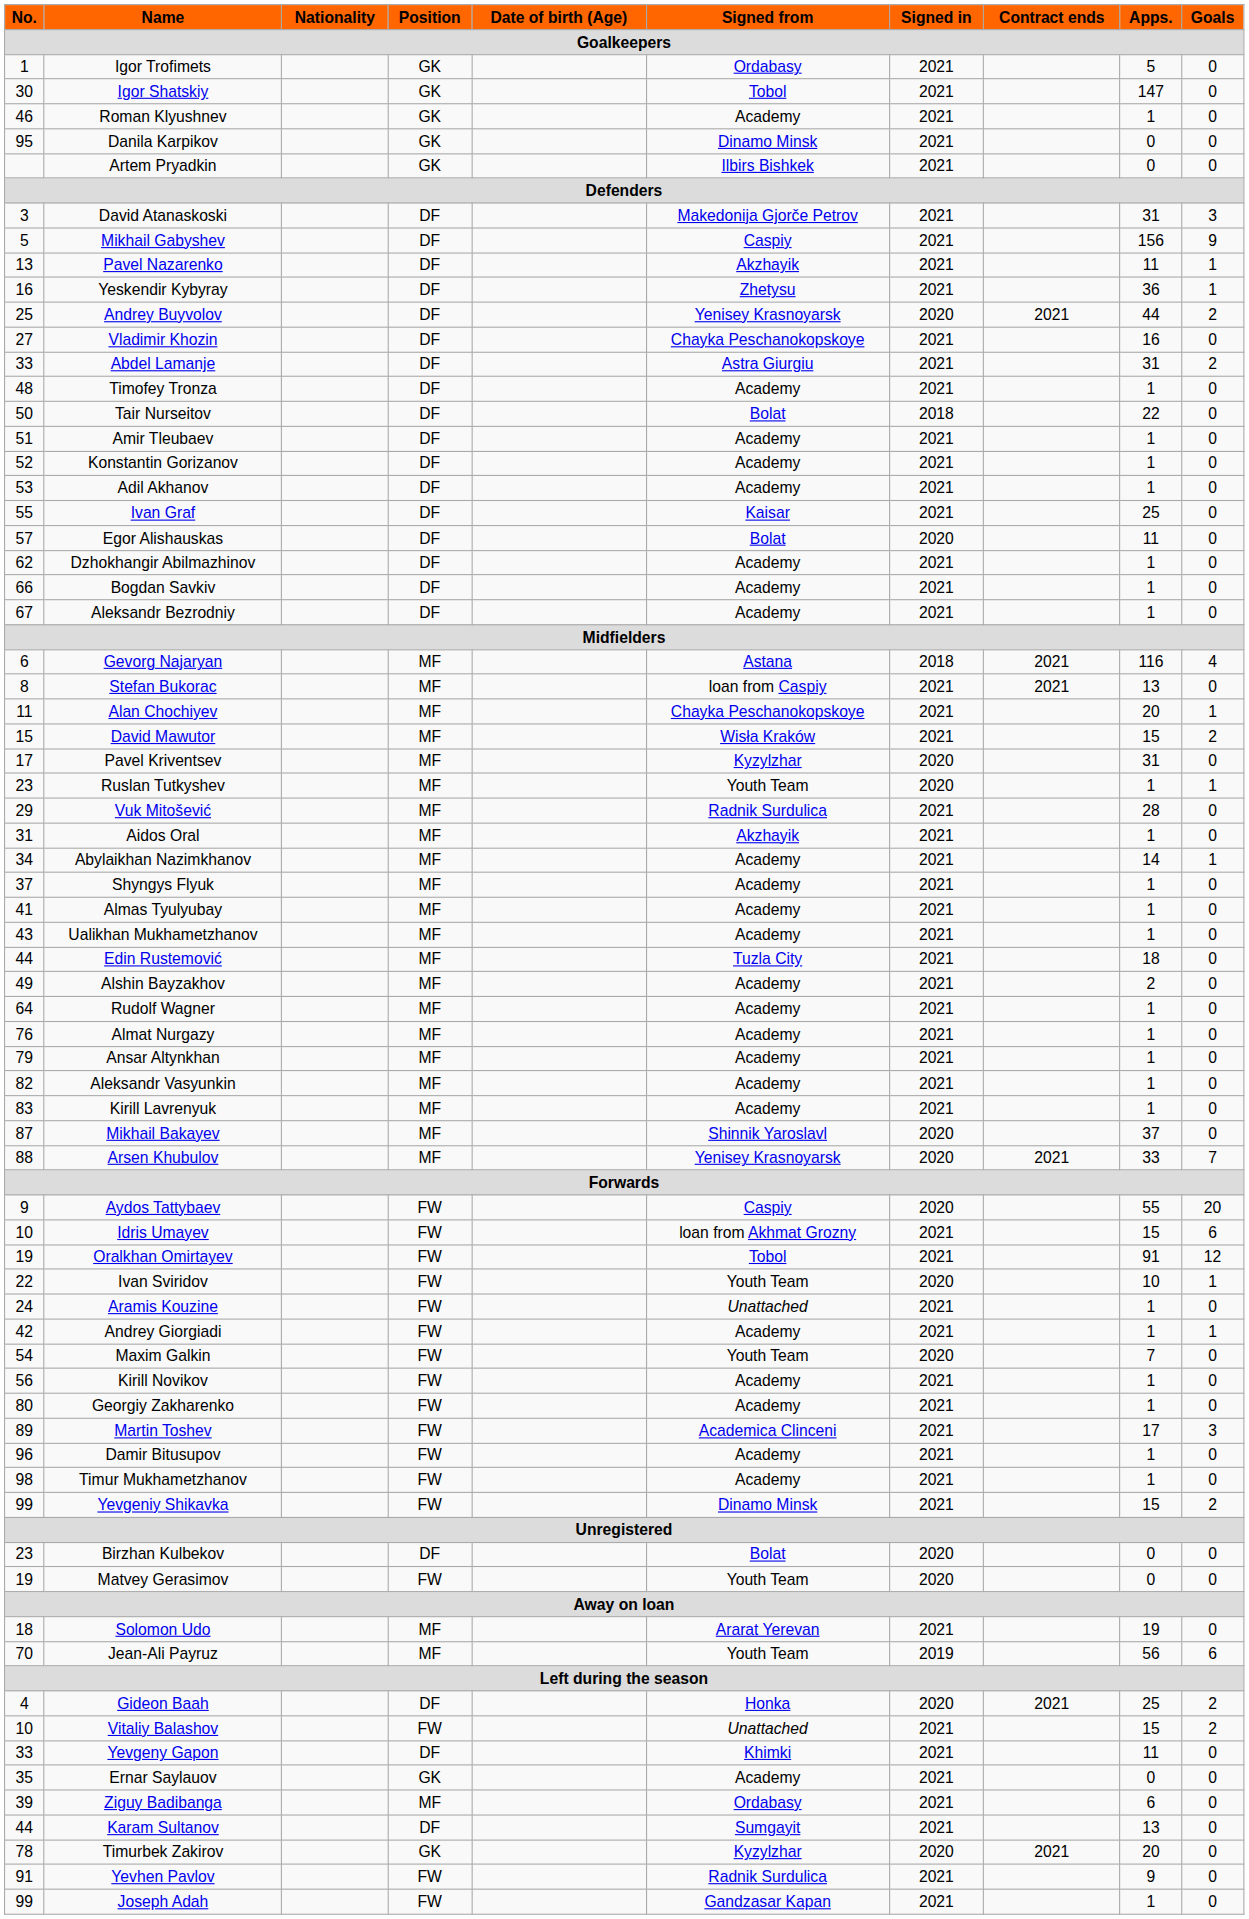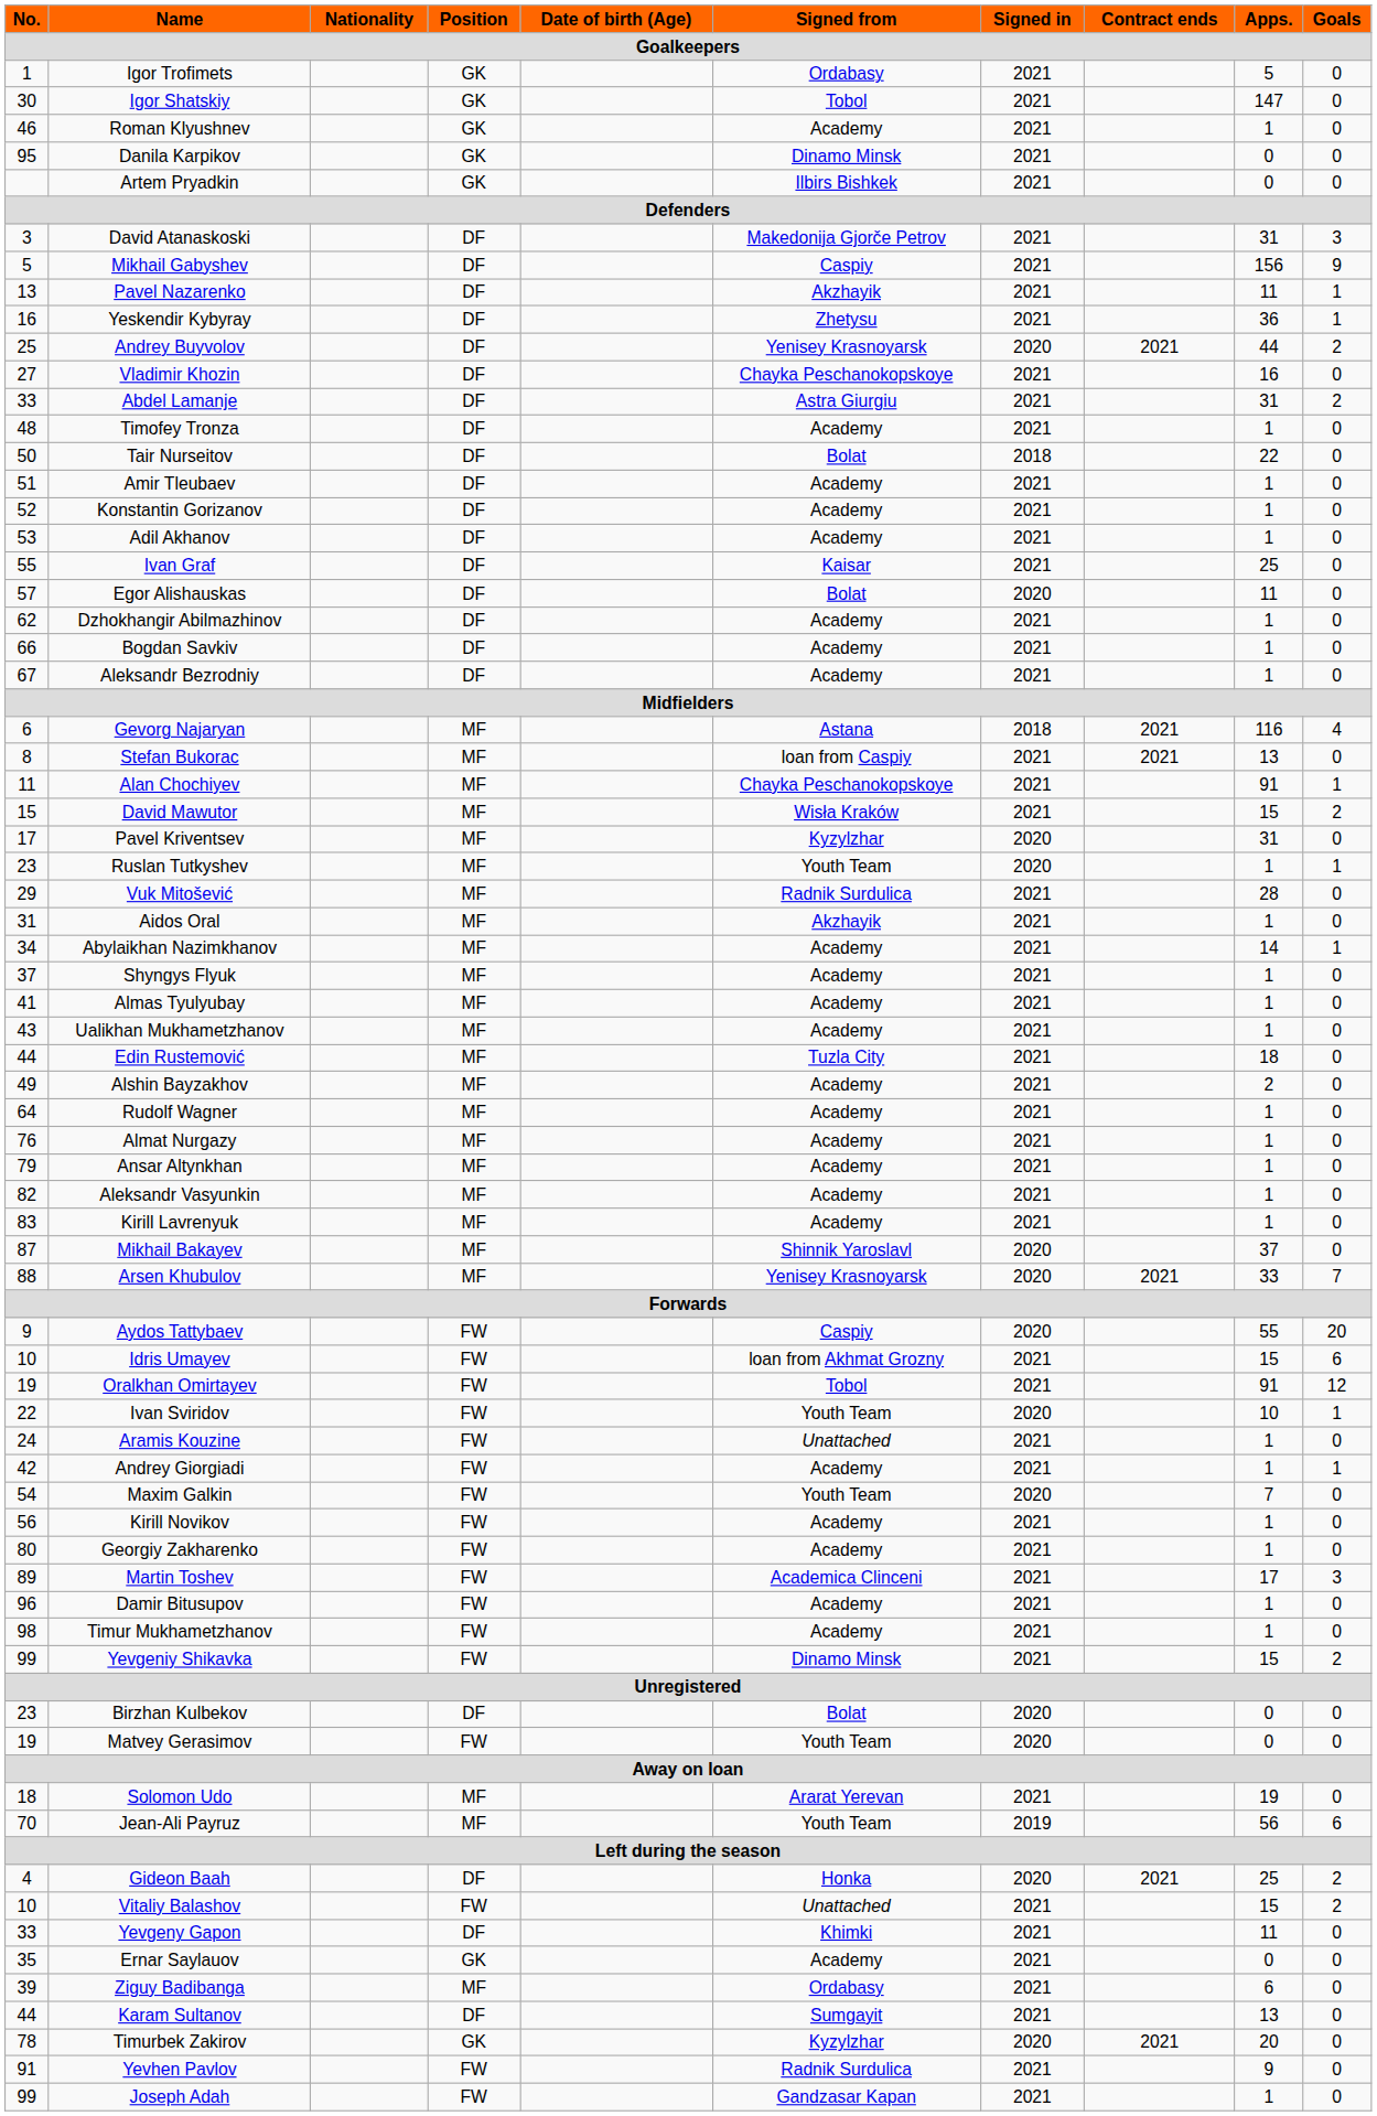 <table class="wikitable"  style="text-align:center; font-size:90%; width:90%;">
 <tr>
 <th style="background:#FF6600; color:#000000; text-align:center;">No.</th>
 <th style="background:#FF6600; color:#000000; text-align:center;">Name</th>
 <th style="background:#FF6600; color:#000000; text-align:center;">Nationality</th>
 <th style="background:#FF6600; color:#000000; text-align:center;">Position</th>
 <th style="background:#FF6600; color:#000000; text-align:center;">Date of birth (Age)</th>
 <th style="background:#FF6600; color:#000000; text-align:center;">Signed from</th>
 <th style="background:#FF6600; color:#000000; text-align:center;">Signed in</th>
 <th style="background:#FF6600; color:#000000; text-align:center;">Contract ends</th>
 <th style="background:#FF6600; color:#000000; text-align:center;">Apps.</th>
 <th style="background:#FF6600; color:#000000; text-align:center;">Goals</th>
 </tr>
 <tr>
 <th colspan="11"  style="background:#dcdcdc; text-align:center;">Goalkeepers</th>
 </tr>
 <tr>
 <td>1</td>
 <td>Igor Trofimets</td>
 <td></td>
 <td>GK</td>
 <td></td>
 <td><a href='#'>Ordabasy</a></td>
 <td>2021</td>
 <td></td>
 <td>5</td>
 <td>0</td>
 </tr>
 <tr>
 <td>30</td>
 <td><a href='#'>Igor Shatskiy</a></td>
 <td></td>
 <td>GK</td>
 <td></td>
 <td><a href='#'>Tobol</a></td>
 <td>2021</td>
 <td></td>
 <td>147</td>
 <td>0</td>
 </tr>
 <tr>
 <td>46</td>
 <td>Roman Klyushnev</td>
 <td></td>
 <td>GK</td>
 <td></td>
 <td>Academy</td>
 <td>2021</td>
 <td></td>
 <td>1</td>
 <td>0</td>
 </tr>
 <tr>
 <td>95</td>
 <td>Danila Karpikov</td>
 <td></td>
 <td>GK</td>
 <td></td>
 <td><a href='#'>Dinamo Minsk</a></td>
 <td>2021</td>
 <td></td>
 <td>0</td>
 <td>0</td>
 </tr>
 <tr>
 <td></td>
 <td>Artem Pryadkin</td>
 <td></td>
 <td>GK</td>
 <td></td>
 <td><a href='#'>Ilbirs Bishkek</a></td>
 <td>2021</td>
 <td></td>
 <td>0</td>
 <td>0</td>
 </tr>
 <tr>
 <th colspan="11"  style="background:#dcdcdc; text-align:center;">Defenders</th>
 </tr>
 <tr>
 <td>3</td>
 <td>David Atanaskoski</td>
 <td></td>
 <td>DF</td>
 <td></td>
 <td><a href='#'>Makedonija Gjorče Petrov</a></td>
 <td>2021</td>
 <td></td>
 <td>31</td>
 <td>3</td>
 </tr>
 <tr>
 <td>5</td>
 <td><a href='#'>Mikhail Gabyshev</a></td>
 <td></td>
 <td>DF</td>
 <td></td>
 <td><a href='#'>Caspiy</a></td>
 <td>2021</td>
 <td></td>
 <td>156</td>
 <td>9</td>
 </tr>
 <tr>
 <td>13</td>
 <td><a href='#'>Pavel Nazarenko</a></td>
 <td></td>
 <td>DF</td>
 <td></td>
 <td><a href='#'>Akzhayik</a></td>
 <td>2021</td>
 <td></td>
 <td>11</td>
 <td>1</td>
 </tr>
 <tr>
 <td>16</td>
 <td>Yeskendir Kybyray</td>
 <td></td>
 <td>DF</td>
 <td></td>
 <td><a href='#'>Zhetysu</a></td>
 <td>2021</td>
 <td></td>
 <td>36</td>
 <td>1</td>
 </tr>
 <tr>
 <td>25</td>
 <td><a href='#'>Andrey Buyvolov</a></td>
 <td></td>
 <td>DF</td>
 <td></td>
 <td><a href='#'>Yenisey Krasnoyarsk</a></td>
 <td>2020</td>
 <td>2021</td>
 <td>44</td>
 <td>2</td>
 </tr>
 <tr>
 <td>27</td>
 <td><a href='#'>Vladimir Khozin</a></td>
 <td></td>
 <td>DF</td>
 <td></td>
 <td><a href='#'>Chayka Peschanokopskoye</a></td>
 <td>2021</td>
 <td></td>
 <td>16</td>
 <td>0</td>
 </tr>
 <tr>
 <td>33</td>
 <td><a href='#'>Abdel Lamanje</a></td>
 <td></td>
 <td>DF</td>
 <td></td>
 <td><a href='#'>Astra Giurgiu</a></td>
 <td>2021</td>
 <td></td>
 <td>31</td>
 <td>2</td>
 </tr>
 <tr>
 <td>48</td>
 <td>Timofey Tronza</td>
 <td></td>
 <td>DF</td>
 <td></td>
 <td>Academy</td>
 <td>2021</td>
 <td></td>
 <td>1</td>
 <td>0</td>
 </tr>
 <tr>
 <td>50</td>
 <td>Tair Nurseitov</td>
 <td></td>
 <td>DF</td>
 <td></td>
 <td><a href='#'>Bolat</a></td>
 <td>2018</td>
 <td></td>
 <td>22</td>
 <td>0</td>
 </tr>
 <tr>
 <td>51</td>
 <td>Amir Tleubaev</td>
 <td></td>
 <td>DF</td>
 <td></td>
 <td>Academy</td>
 <td>2021</td>
 <td></td>
 <td>1</td>
 <td>0</td>
 </tr>
 <tr>
 <td>52</td>
 <td>Konstantin Gorizanov</td>
 <td></td>
 <td>DF</td>
 <td></td>
 <td>Academy</td>
 <td>2021</td>
 <td></td>
 <td>1</td>
 <td>0</td>
 </tr>
 <tr>
 <td>53</td>
 <td>Adil Akhanov</td>
 <td></td>
 <td>DF</td>
 <td></td>
 <td>Academy</td>
 <td>2021</td>
 <td></td>
 <td>1</td>
 <td>0</td>
 </tr>
 <tr>
 <td>55</td>
 <td><a href='#'>Ivan Graf</a></td>
 <td></td>
 <td>DF</td>
 <td></td>
 <td><a href='#'>Kaisar</a></td>
 <td>2021</td>
 <td></td>
 <td>25</td>
 <td>0</td>
 </tr>
 <tr>
 <td>57</td>
 <td>Egor Alishauskas</td>
 <td></td>
 <td>DF</td>
 <td></td>
 <td><a href='#'>Bolat</a></td>
 <td>2020</td>
 <td></td>
 <td>11</td>
 <td>0</td>
 </tr>
 <tr>
 <td>62</td>
 <td>Dzhokhangir Abilmazhinov</td>
 <td></td>
 <td>DF</td>
 <td></td>
 <td>Academy</td>
 <td>2021</td>
 <td></td>
 <td>1</td>
 <td>0</td>
 </tr>
 <tr>
 <td>66</td>
 <td>Bogdan Savkiv</td>
 <td></td>
 <td>DF</td>
 <td></td>
 <td>Academy</td>
 <td>2021</td>
 <td></td>
 <td>1</td>
 <td>0</td>
 </tr>
 <tr>
 <td>67</td>
 <td>Aleksandr Bezrodniy</td>
 <td></td>
 <td>DF</td>
 <td></td>
 <td>Academy</td>
 <td>2021</td>
 <td></td>
 <td>1</td>
 <td>0</td>
 </tr>
 <tr>
 <th colspan="11"  style="background:#dcdcdc; text-align:center;">Midfielders</th>
 </tr>
 <tr>
 <td>6</td>
 <td><a href='#'>Gevorg Najaryan</a></td>
 <td></td>
 <td>MF</td>
 <td></td>
 <td><a href='#'>Astana</a></td>
 <td>2018</td>
 <td>2021</td>
 <td>116</td>
 <td>4</td>
 </tr>
 <tr>
 <td>8</td>
 <td><a href='#'>Stefan Bukorac</a></td>
 <td></td>
 <td>MF</td>
 <td></td>
 <td>loan from <a href='#'>Caspiy</a></td>
 <td>2021</td>
 <td>2021</td>
 <td>13</td>
 <td>0</td>
 </tr>
 <tr>
 <td>11</td>
 <td><a href='#'>Alan Chochiyev</a></td>
 <td></td>
 <td>MF</td>
 <td></td>
 <td><a href='#'>Chayka Peschanokopskoye</a></td>
 <td>2021</td>
 <td></td>
-<td>20</td>
+<td>91</td>
 <td>1</td>
 </tr>
 <tr>
 <td>15</td>
 <td><a href='#'>David Mawutor</a></td>
 <td></td>
 <td>MF</td>
 <td></td>
 <td><a href='#'>Wisła Kraków</a></td>
 <td>2021</td>
 <td></td>
 <td>15</td>
 <td>2</td>
 </tr>
 <tr>
 <td>17</td>
 <td>Pavel Kriventsev</td>
 <td></td>
 <td>MF</td>
 <td></td>
 <td><a href='#'>Kyzylzhar</a></td>
 <td>2020</td>
 <td></td>
 <td>31</td>
 <td>0</td>
 </tr>
 <tr>
 <td>23</td>
 <td>Ruslan Tutkyshev</td>
 <td></td>
 <td>MF</td>
 <td></td>
 <td>Youth Team</td>
 <td>2020</td>
 <td></td>
 <td>1</td>
 <td>1</td>
 </tr>
 <tr>
 <td>29</td>
 <td><a href='#'>Vuk Mitošević</a></td>
 <td></td>
 <td>MF</td>
 <td></td>
 <td><a href='#'>Radnik Surdulica</a></td>
 <td>2021</td>
 <td></td>
 <td>28</td>
 <td>0</td>
 </tr>
 <tr>
 <td>31</td>
 <td>Aidos Oral</td>
 <td></td>
 <td>MF</td>
 <td></td>
 <td><a href='#'>Akzhayik</a></td>
 <td>2021</td>
 <td></td>
 <td>1</td>
 <td>0</td>
 </tr>
 <tr>
 <td>34</td>
 <td>Abylaikhan Nazimkhanov</td>
 <td></td>
 <td>MF</td>
 <td></td>
 <td>Academy</td>
 <td>2021</td>
 <td></td>
 <td>14</td>
 <td>1</td>
 </tr>
 <tr>
 <td>37</td>
 <td>Shyngys Flyuk</td>
 <td></td>
 <td>MF</td>
 <td></td>
 <td>Academy</td>
 <td>2021</td>
 <td></td>
 <td>1</td>
 <td>0</td>
 </tr>
 <tr>
 <td>41</td>
 <td>Almas Tyulyubay</td>
 <td></td>
 <td>MF</td>
 <td></td>
 <td>Academy</td>
 <td>2021</td>
 <td></td>
 <td>1</td>
 <td>0</td>
 </tr>
 <tr>
 <td>43</td>
 <td>Ualikhan Mukhametzhanov</td>
 <td></td>
 <td>MF</td>
 <td></td>
 <td>Academy</td>
 <td>2021</td>
 <td></td>
 <td>1</td>
 <td>0</td>
 </tr>
 <tr>
 <td>44</td>
 <td><a href='#'>Edin Rustemović</a></td>
 <td></td>
 <td>MF</td>
 <td></td>
 <td><a href='#'>Tuzla City</a></td>
 <td>2021</td>
 <td></td>
 <td>18</td>
 <td>0</td>
 </tr>
 <tr>
 <td>49</td>
 <td>Alshin Bayzakhov</td>
 <td></td>
 <td>MF</td>
 <td></td>
 <td>Academy</td>
 <td>2021</td>
 <td></td>
 <td>2</td>
 <td>0</td>
 </tr>
 <tr>
 <td>64</td>
 <td>Rudolf Wagner</td>
 <td></td>
 <td>MF</td>
 <td></td>
 <td>Academy</td>
 <td>2021</td>
 <td></td>
 <td>1</td>
 <td>0</td>
 </tr>
 <tr>
 <td>76</td>
 <td>Almat Nurgazy</td>
 <td></td>
 <td>MF</td>
 <td></td>
 <td>Academy</td>
 <td>2021</td>
 <td></td>
 <td>1</td>
 <td>0</td>
 </tr>
 <tr>
 <td>79</td>
 <td>Ansar Altynkhan</td>
 <td></td>
 <td>MF</td>
 <td></td>
 <td>Academy</td>
 <td>2021</td>
 <td></td>
 <td>1</td>
 <td>0</td>
 </tr>
 <tr>
 <td>82</td>
 <td>Aleksandr Vasyunkin</td>
 <td></td>
 <td>MF</td>
 <td></td>
 <td>Academy</td>
 <td>2021</td>
 <td></td>
 <td>1</td>
 <td>0</td>
 </tr>
 <tr>
 <td>83</td>
 <td>Kirill Lavrenyuk</td>
 <td></td>
 <td>MF</td>
 <td></td>
 <td>Academy</td>
 <td>2021</td>
 <td></td>
 <td>1</td>
 <td>0</td>
 </tr>
 <tr>
 <td>87</td>
 <td><a href='#'>Mikhail Bakayev</a></td>
 <td></td>
 <td>MF</td>
 <td></td>
 <td><a href='#'>Shinnik Yaroslavl</a></td>
 <td>2020</td>
 <td></td>
 <td>37</td>
 <td>0</td>
 </tr>
 <tr>
 <td>88</td>
 <td><a href='#'>Arsen Khubulov</a></td>
 <td></td>
 <td>MF</td>
 <td></td>
 <td><a href='#'>Yenisey Krasnoyarsk</a></td>
 <td>2020</td>
 <td>2021</td>
 <td>33</td>
 <td>7</td>
 </tr>
 <tr>
 <th colspan="11"  style="background:#dcdcdc; text-align:center;">Forwards</th>
 </tr>
 <tr>
 <td>9</td>
 <td><a href='#'>Aydos Tattybaev</a></td>
 <td></td>
 <td>FW</td>
 <td></td>
 <td><a href='#'>Caspiy</a></td>
 <td>2020</td>
 <td></td>
 <td>55</td>
 <td>20</td>
 </tr>
 <tr>
 <td>10</td>
 <td><a href='#'>Idris Umayev</a></td>
 <td></td>
 <td>FW</td>
 <td></td>
 <td>loan from <a href='#'>Akhmat Grozny</a></td>
 <td>2021</td>
 <td></td>
 <td>15</td>
 <td>6</td>
 </tr>
 <tr>
 <td>19</td>
 <td><a href='#'>Oralkhan Omirtayev</a></td>
 <td></td>
 <td>FW</td>
 <td></td>
 <td><a href='#'>Tobol</a></td>
 <td>2021</td>
 <td></td>
 <td>91</td>
 <td>12</td>
 </tr>
 <tr>
 <td>22</td>
 <td>Ivan Sviridov</td>
 <td></td>
 <td>FW</td>
 <td></td>
 <td>Youth Team</td>
 <td>2020</td>
 <td></td>
 <td>10</td>
 <td>1</td>
 </tr>
 <tr>
 <td>24</td>
 <td><a href='#'>Aramis Kouzine</a></td>
 <td></td>
 <td>FW</td>
 <td></td>
 <td><em>Unattached</em></td>
 <td>2021</td>
 <td></td>
 <td>1</td>
 <td>0</td>
 </tr>
 <tr>
 <td>42</td>
 <td>Andrey Giorgiadi</td>
 <td></td>
 <td>FW</td>
 <td></td>
 <td>Academy</td>
 <td>2021</td>
 <td></td>
 <td>1</td>
 <td>1</td>
 </tr>
 <tr>
 <td>54</td>
 <td>Maxim Galkin</td>
 <td></td>
 <td>FW</td>
 <td></td>
 <td>Youth Team</td>
 <td>2020</td>
 <td></td>
 <td>7</td>
 <td>0</td>
 </tr>
 <tr>
 <td>56</td>
 <td>Kirill Novikov</td>
 <td></td>
 <td>FW</td>
 <td></td>
 <td>Academy</td>
 <td>2021</td>
 <td></td>
 <td>1</td>
 <td>0</td>
 </tr>
 <tr>
 <td>80</td>
 <td>Georgiy Zakharenko</td>
 <td></td>
 <td>FW</td>
 <td></td>
 <td>Academy</td>
 <td>2021</td>
 <td></td>
 <td>1</td>
 <td>0</td>
 </tr>
 <tr>
 <td>89</td>
 <td><a href='#'>Martin Toshev</a></td>
 <td></td>
 <td>FW</td>
 <td></td>
 <td><a href='#'>Academica Clinceni</a></td>
 <td>2021</td>
 <td></td>
 <td>17</td>
 <td>3</td>
 </tr>
 <tr>
 <td>96</td>
 <td>Damir Bitusupov</td>
 <td></td>
 <td>FW</td>
 <td></td>
 <td>Academy</td>
 <td>2021</td>
 <td></td>
 <td>1</td>
 <td>0</td>
 </tr>
 <tr>
 <td>98</td>
 <td>Timur Mukhametzhanov</td>
 <td></td>
 <td>FW</td>
 <td></td>
 <td>Academy</td>
 <td>2021</td>
 <td></td>
 <td>1</td>
 <td>0</td>
 </tr>
 <tr>
 <td>99</td>
 <td><a href='#'>Yevgeniy Shikavka</a></td>
 <td></td>
 <td>FW</td>
 <td></td>
 <td><a href='#'>Dinamo Minsk</a></td>
 <td>2021</td>
 <td></td>
 <td>15</td>
 <td>2</td>
 </tr>
 <tr>
 <th colspan="11"  style="background:#dcdcdc; text-align:center;">Unregistered</th>
 </tr>
 <tr>
 <td>23</td>
 <td>Birzhan Kulbekov</td>
 <td></td>
 <td>DF</td>
 <td></td>
 <td><a href='#'>Bolat</a></td>
 <td>2020</td>
 <td></td>
 <td>0</td>
 <td>0</td>
 </tr>
 <tr>
 <td>19</td>
 <td>Matvey Gerasimov</td>
 <td></td>
 <td>FW</td>
 <td></td>
 <td>Youth Team</td>
 <td>2020</td>
 <td></td>
 <td>0</td>
 <td>0</td>
 </tr>
 <tr>
 <th colspan="11"  style="background:#dcdcdc; text-align:center;">Away on loan</th>
 </tr>
 <tr>
 <td>18</td>
 <td><a href='#'>Solomon Udo</a></td>
 <td></td>
 <td>MF</td>
 <td></td>
 <td><a href='#'>Ararat Yerevan</a></td>
 <td>2021</td>
 <td></td>
 <td>19</td>
 <td>0</td>
 </tr>
 <tr>
 <td>70</td>
 <td>Jean-Ali Payruz</td>
 <td></td>
 <td>MF</td>
 <td></td>
 <td>Youth Team</td>
 <td>2019</td>
 <td></td>
 <td>56</td>
 <td>6</td>
 </tr>
 <tr>
 <th colspan="11"  style="background:#dcdcdc; text-align:center;">Left during the season</th>
 </tr>
 <tr>
 <td>4</td>
 <td><a href='#'>Gideon Baah</a></td>
 <td></td>
 <td>DF</td>
 <td></td>
 <td><a href='#'>Honka</a></td>
 <td>2020</td>
 <td>2021</td>
 <td>25</td>
 <td>2</td>
 </tr>
 <tr>
 <td>10</td>
 <td><a href='#'>Vitaliy Balashov</a></td>
 <td></td>
 <td>FW</td>
 <td></td>
 <td><em>Unattached</em></td>
 <td>2021</td>
 <td></td>
 <td>15</td>
 <td>2</td>
 </tr>
 <tr>
 <td>33</td>
 <td><a href='#'>Yevgeny Gapon</a></td>
 <td></td>
 <td>DF</td>
 <td></td>
 <td><a href='#'>Khimki</a></td>
 <td>2021</td>
 <td></td>
 <td>11</td>
 <td>0</td>
 </tr>
 <tr>
 <td>35</td>
 <td>Ernar Saylauov</td>
 <td></td>
 <td>GK</td>
 <td></td>
 <td>Academy</td>
 <td>2021</td>
 <td></td>
 <td>0</td>
 <td>0</td>
 </tr>
 <tr>
 <td>39</td>
 <td><a href='#'>Ziguy Badibanga</a></td>
 <td></td>
 <td>MF</td>
 <td></td>
 <td><a href='#'>Ordabasy</a></td>
 <td>2021</td>
 <td></td>
 <td>6</td>
 <td>0</td>
 </tr>
 <tr>
 <td>44</td>
 <td><a href='#'>Karam Sultanov</a></td>
 <td></td>
 <td>DF</td>
 <td></td>
 <td><a href='#'>Sumgayit</a></td>
 <td>2021</td>
 <td></td>
 <td>13</td>
 <td>0</td>
 </tr>
 <tr>
 <td>78</td>
 <td>Timurbek Zakirov</td>
 <td></td>
 <td>GK</td>
 <td></td>
 <td><a href='#'>Kyzylzhar</a></td>
 <td>2020</td>
 <td>2021</td>
 <td>20</td>
 <td>0</td>
 </tr>
 <tr>
 <td>91</td>
 <td><a href='#'>Yevhen Pavlov</a></td>
 <td></td>
 <td>FW</td>
 <td></td>
 <td><a href='#'>Radnik Surdulica</a></td>
 <td>2021</td>
 <td></td>
 <td>9</td>
 <td>0</td>
 </tr>
 <tr>
 <td>99</td>
 <td><a href='#'>Joseph Adah</a></td>
 <td></td>
 <td>FW</td>
 <td></td>
 <td><a href='#'>Gandzasar Kapan</a></td>
 <td>2021</td>
 <td></td>
 <td>1</td>
 <td>0</td>
 </tr>
 </table>
